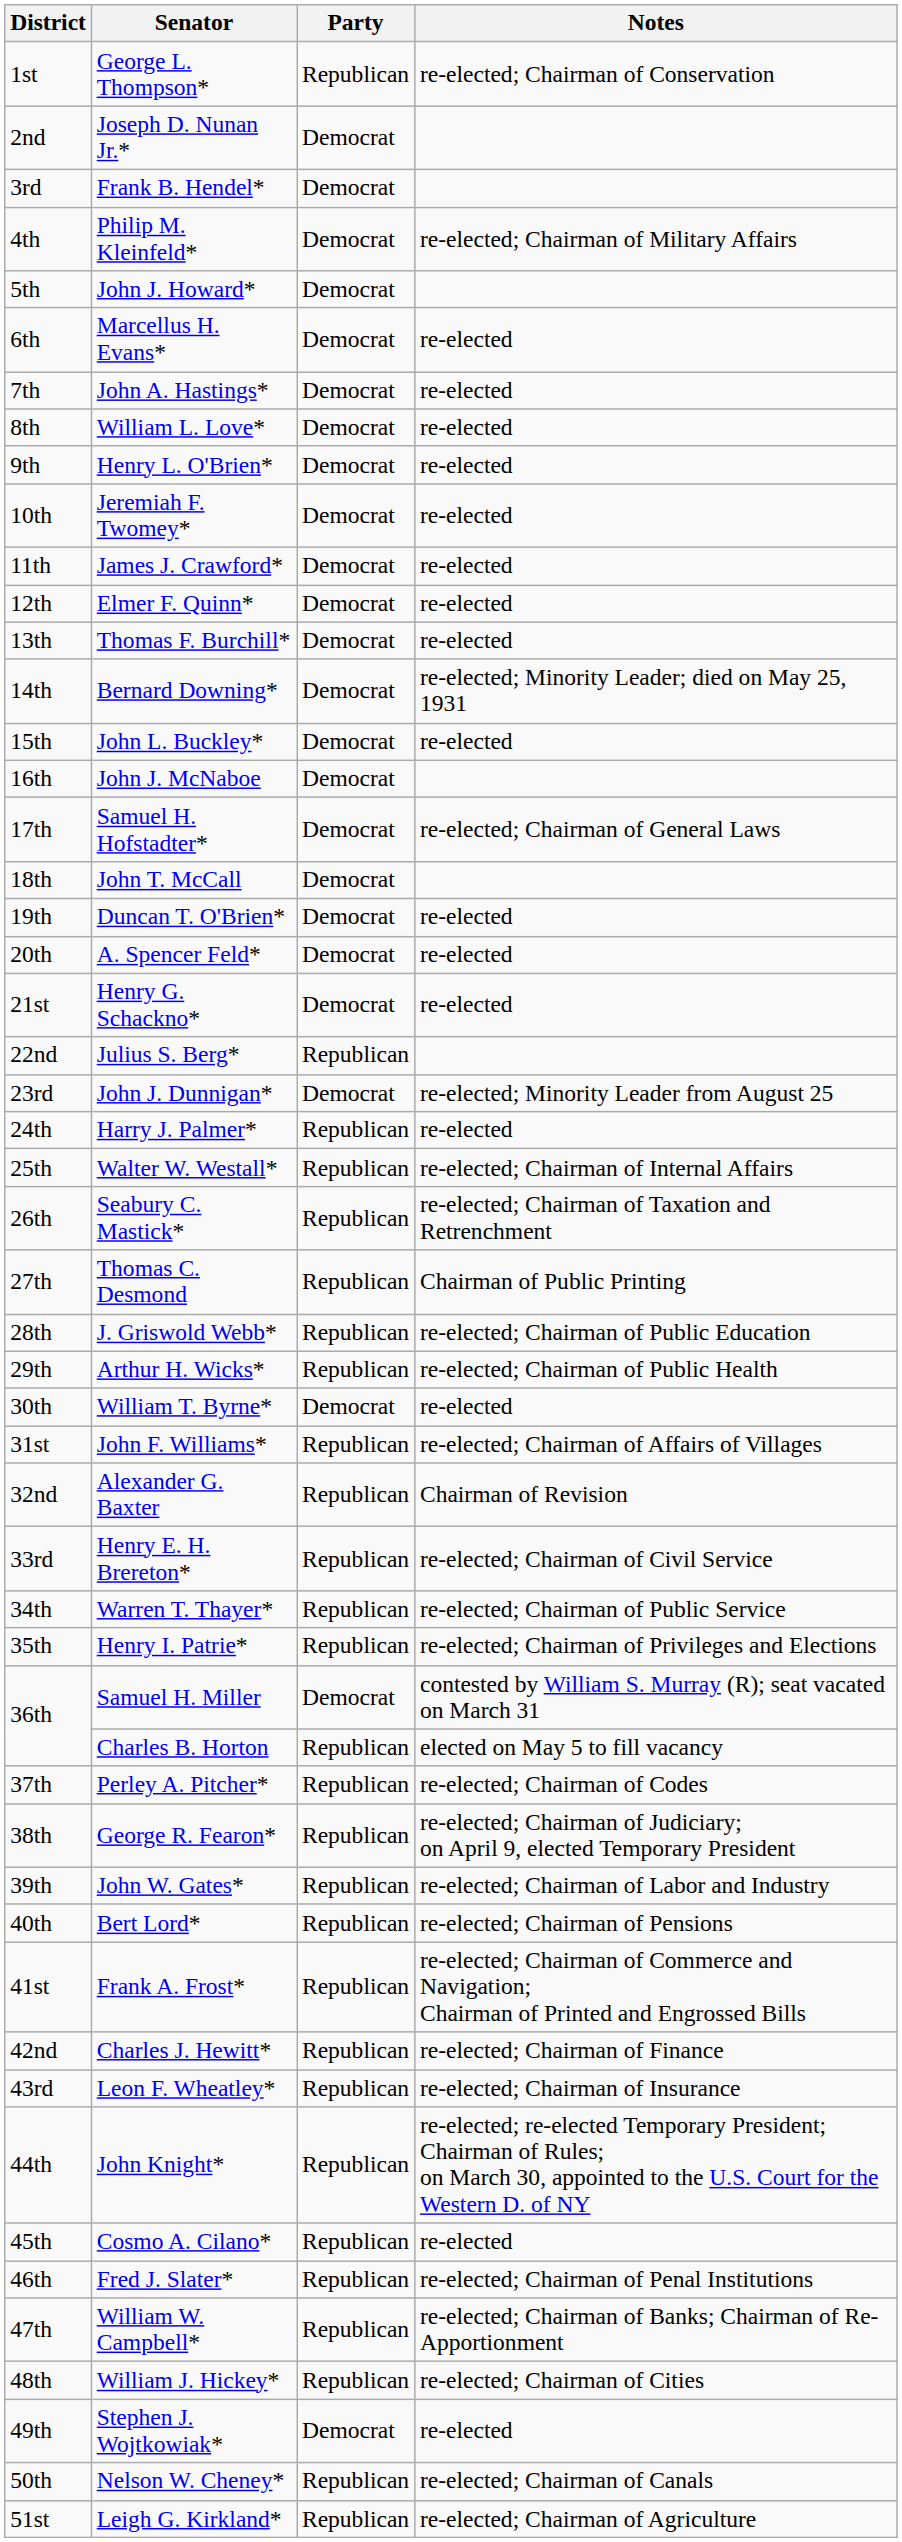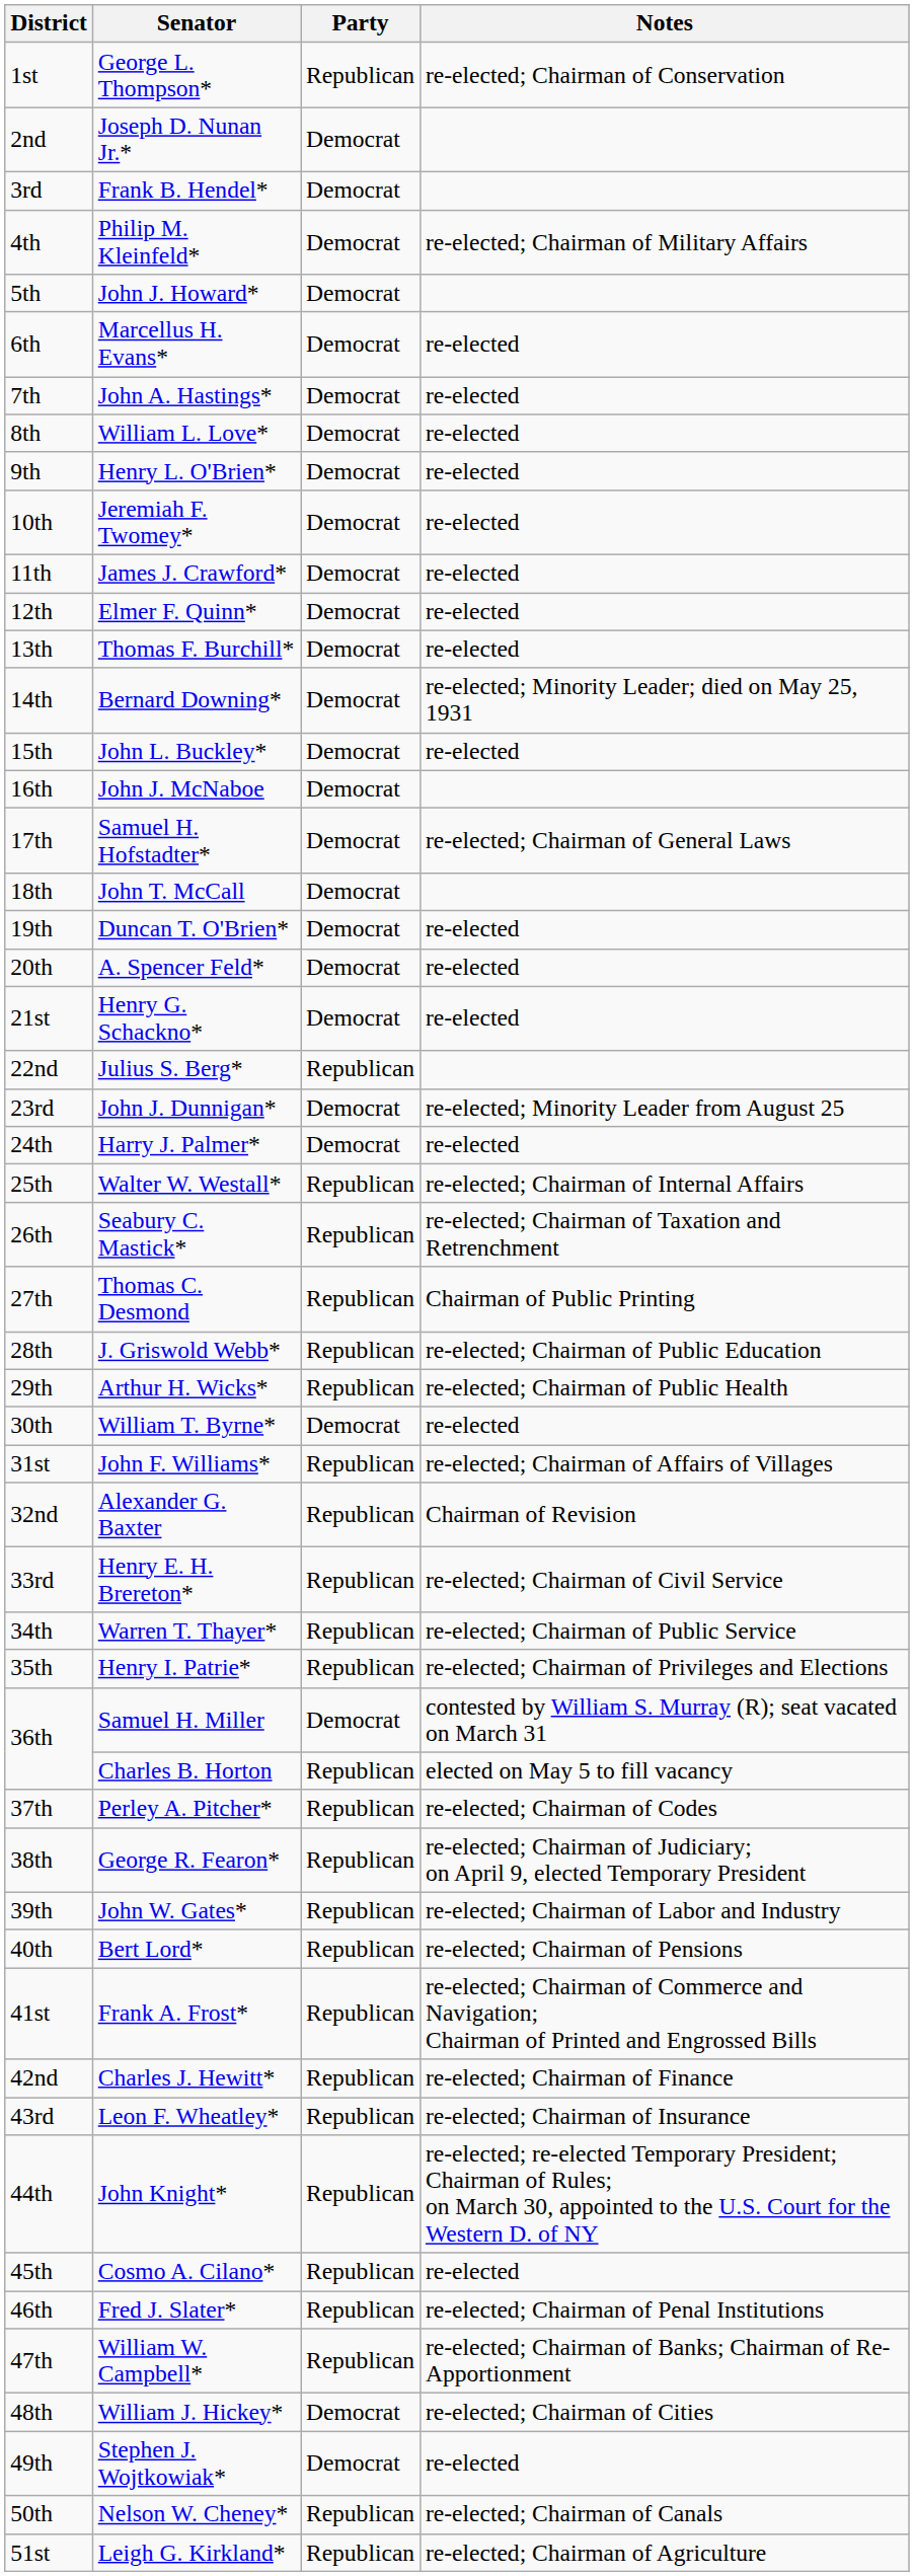 <table class=wikitable>
 <tr>
 <th>District</th>
 <th>Senator</th>
 <th>Party</th>
 <th>Notes</th>
 </tr>
 <tr>
 <td>1st</td>
 <td><a href='#'>George L. Thompson</a>*</td>
 <td>Republican</td>
 <td>re-elected; Chairman of Conservation</td>
 </tr>
 <tr>
 <td>2nd</td>
 <td><a href='#'>Joseph D. Nunan Jr.</a>*</td>
 <td>Democrat</td>
 <td></td>
 </tr>
 <tr>
 <td>3rd</td>
 <td><a href='#'>Frank B. Hendel</a>*</td>
 <td>Democrat</td>
 <td></td>
 </tr>
 <tr>
 <td>4th</td>
 <td><a href='#'>Philip M. Kleinfeld</a>*</td>
 <td>Democrat</td>
 <td>re-elected; Chairman of Military Affairs</td>
 </tr>
 <tr>
 <td>5th</td>
 <td><a href='#'>John J. Howard</a>*</td>
 <td>Democrat</td>
 <td></td>
 </tr>
 <tr>
 <td>6th</td>
 <td><a href='#'>Marcellus H. Evans</a>*</td>
 <td>Democrat</td>
 <td>re-elected</td>
 </tr>
 <tr>
 <td>7th</td>
 <td><a href='#'>John A. Hastings</a>*</td>
 <td>Democrat</td>
 <td>re-elected</td>
 </tr>
 <tr>
 <td>8th</td>
 <td><a href='#'>William L. Love</a>*</td>
 <td>Democrat</td>
 <td>re-elected</td>
 </tr>
 <tr>
 <td>9th</td>
 <td><a href='#'>Henry L. O'Brien</a>*</td>
 <td>Democrat</td>
 <td>re-elected</td>
 </tr>
 <tr>
 <td>10th</td>
 <td><a href='#'>Jeremiah F. Twomey</a>*</td>
 <td>Democrat</td>
 <td>re-elected</td>
 </tr>
 <tr>
 <td>11th</td>
 <td><a href='#'>James J. Crawford</a>*</td>
 <td>Democrat</td>
 <td>re-elected</td>
 </tr>
 <tr>
 <td>12th</td>
 <td><a href='#'>Elmer F. Quinn</a>*</td>
 <td>Democrat</td>
 <td>re-elected</td>
 </tr>
 <tr>
 <td>13th</td>
 <td><a href='#'>Thomas F. Burchill</a>*</td>
 <td>Democrat</td>
 <td>re-elected</td>
 </tr>
 <tr>
 <td>14th</td>
 <td><a href='#'>Bernard Downing</a>*</td>
 <td>Democrat</td>
 <td>re-elected; Minority Leader; died on May 25, 1931</td>
 </tr>
 <tr>
 <td>15th</td>
 <td><a href='#'>John L. Buckley</a>*</td>
 <td>Democrat</td>
 <td>re-elected</td>
 </tr>
 <tr>
 <td>16th</td>
 <td><a href='#'>John J. McNaboe</a></td>
 <td>Democrat</td>
 <td></td>
 </tr>
 <tr>
 <td>17th</td>
 <td><a href='#'>Samuel H. Hofstadter</a>*</td>
 <td>Democrat</td>
 <td>re-elected; Chairman of General Laws</td>
 </tr>
 <tr>
 <td>18th</td>
 <td><a href='#'>John T. McCall</a></td>
 <td>Democrat</td>
 <td></td>
 </tr>
 <tr>
 <td>19th</td>
 <td><a href='#'>Duncan T. O'Brien</a>*</td>
 <td>Democrat</td>
 <td>re-elected</td>
 </tr>
 <tr>
 <td>20th</td>
 <td><a href='#'>A. Spencer Feld</a>*</td>
 <td>Democrat</td>
 <td>re-elected</td>
 </tr>
 <tr>
 <td>21st</td>
 <td><a href='#'>Henry G. Schackno</a>*</td>
 <td>Democrat</td>
 <td>re-elected</td>
 </tr>
 <tr>
 <td>22nd</td>
 <td><a href='#'>Julius S. Berg</a>*</td>
 <td>Republican</td>
 <td></td>
 </tr>
 <tr>
 <td>23rd</td>
 <td><a href='#'>John J. Dunnigan</a>*</td>
 <td>Democrat</td>
 <td>re-elected; Minority Leader from August 25</td>
 </tr>
 <tr>
 <td>24th</td>
 <td><a href='#'>Harry J. Palmer</a>*</td>
-<td>Republican</td>
+<td>Democrat</td>
 <td>re-elected</td>
 </tr>
 <tr>
 <td>25th</td>
 <td><a href='#'>Walter W. Westall</a>*</td>
 <td>Republican</td>
 <td>re-elected; Chairman of Internal Affairs</td>
 </tr>
 <tr>
 <td>26th</td>
 <td><a href='#'>Seabury C. Mastick</a>*</td>
 <td>Republican</td>
 <td>re-elected; Chairman of Taxation and Retrenchment</td>
 </tr>
 <tr>
 <td>27th</td>
 <td><a href='#'>Thomas C. Desmond</a></td>
 <td>Republican</td>
 <td>Chairman of Public Printing</td>
 </tr>
 <tr>
 <td>28th</td>
 <td><a href='#'>J. Griswold Webb</a>*</td>
 <td>Republican</td>
 <td>re-elected; Chairman of Public Education</td>
 </tr>
 <tr>
 <td>29th</td>
 <td><a href='#'>Arthur H. Wicks</a>*</td>
 <td>Republican</td>
 <td>re-elected; Chairman of Public Health</td>
 </tr>
 <tr>
 <td>30th</td>
 <td><a href='#'>William T. Byrne</a>*</td>
 <td>Democrat</td>
 <td>re-elected</td>
 </tr>
 <tr>
 <td>31st</td>
 <td><a href='#'>John F. Williams</a>*</td>
 <td>Republican</td>
 <td>re-elected; Chairman of Affairs of Villages</td>
 </tr>
 <tr>
 <td>32nd</td>
 <td><a href='#'>Alexander G. Baxter</a></td>
 <td>Republican</td>
 <td>Chairman of Revision</td>
 </tr>
 <tr>
 <td>33rd</td>
 <td><a href='#'>Henry E. H. Brereton</a>*</td>
 <td>Republican</td>
 <td>re-elected; Chairman of Civil Service</td>
 </tr>
 <tr>
 <td>34th</td>
 <td><a href='#'>Warren T. Thayer</a>*</td>
 <td>Republican</td>
 <td>re-elected; Chairman of Public Service</td>
 </tr>
 <tr>
 <td>35th</td>
 <td><a href='#'>Henry I. Patrie</a>*</td>
 <td>Republican</td>
 <td>re-elected; Chairman of Privileges and Elections</td>
 </tr>
 <tr>
 <td rowspan="2">36th</td>
 <td><a href='#'>Samuel H. Miller</a></td>
 <td>Democrat</td>
 <td>contested by <a href='#'>William S. Murray</a> (R); seat vacated on March 31</td>
 </tr>
 <tr>
 <td><a href='#'>Charles B. Horton</a></td>
 <td>Republican</td>
 <td>elected on May 5 to fill vacancy</td>
 </tr>
 <tr>
 <td>37th</td>
 <td><a href='#'>Perley A. Pitcher</a>*</td>
 <td>Republican</td>
 <td>re-elected; Chairman of Codes</td>
 </tr>
 <tr>
 <td>38th</td>
 <td><a href='#'>George R. Fearon</a>*</td>
 <td>Republican</td>
 <td>re-elected; Chairman of Judiciary; <br>on April 9, elected Temporary President</td>
 </tr>
 <tr>
 <td>39th</td>
 <td><a href='#'>John W. Gates</a>*</td>
 <td>Republican</td>
 <td>re-elected; Chairman of Labor and Industry</td>
 </tr>
 <tr>
 <td>40th</td>
 <td><a href='#'>Bert Lord</a>*</td>
 <td>Republican</td>
 <td>re-elected; Chairman of Pensions</td>
 </tr>
 <tr>
 <td>41st</td>
 <td><a href='#'>Frank A. Frost</a>*</td>
 <td>Republican</td>
 <td>re-elected; Chairman of Commerce and Navigation; <br>Chairman of Printed and Engrossed Bills</td>
 </tr>
 <tr>
 <td>42nd</td>
 <td><a href='#'>Charles J. Hewitt</a>*</td>
 <td>Republican</td>
 <td>re-elected; Chairman of Finance</td>
 </tr>
 <tr>
 <td>43rd</td>
 <td><a href='#'>Leon F. Wheatley</a>*</td>
 <td>Republican</td>
 <td>re-elected; Chairman of Insurance</td>
 </tr>
 <tr>
 <td>44th</td>
 <td><a href='#'>John Knight</a>*</td>
 <td>Republican</td>
 <td>re-elected; re-elected Temporary President; Chairman of Rules; <br>on March 30, appointed to the <a href='#'>U.S. Court for the Western D. of NY</a></td>
 </tr>
 <tr>
 <td>45th</td>
 <td><a href='#'>Cosmo A. Cilano</a>*</td>
 <td>Republican</td>
 <td>re-elected</td>
 </tr>
 <tr>
 <td>46th</td>
 <td><a href='#'>Fred J. Slater</a>*</td>
 <td>Republican</td>
 <td>re-elected; Chairman of Penal Institutions</td>
 </tr>
 <tr>
 <td>47th</td>
 <td><a href='#'>William W. Campbell</a>*</td>
 <td>Republican</td>
 <td>re-elected; Chairman of Banks; Chairman of Re-Apportionment</td>
 </tr>
 <tr>
 <td>48th</td>
 <td><a href='#'>William J. Hickey</a>*</td>
-<td>Republican</td>
+<td>Democrat</td>
 <td>re-elected; Chairman of Cities</td>
 </tr>
 <tr>
 <td>49th</td>
 <td><a href='#'>Stephen J. Wojtkowiak</a>*</td>
 <td>Democrat</td>
 <td>re-elected</td>
 </tr>
 <tr>
 <td>50th</td>
 <td><a href='#'>Nelson W. Cheney</a>*</td>
 <td>Republican</td>
 <td>re-elected; Chairman of Canals</td>
 </tr>
 <tr>
 <td>51st</td>
 <td><a href='#'>Leigh G. Kirkland</a>*</td>
 <td>Republican</td>
 <td>re-elected; Chairman of Agriculture</td>
 </tr>
 <tr>
 </tr>
 </table>
